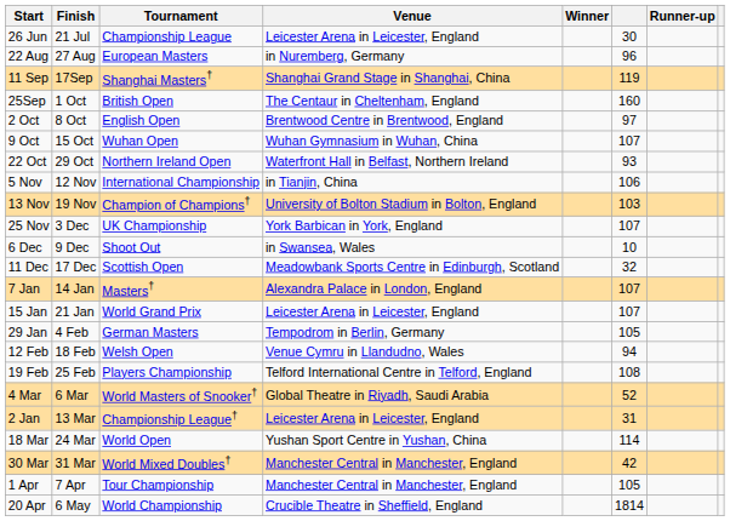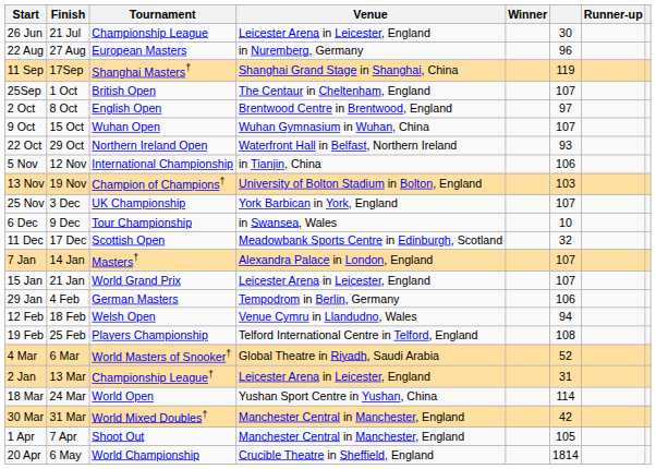 <table class="wikitable" style="font-size: 90%">
 <tr>
 <th>Start</th>
 <th>Finish</th>
 <th>Tournament</th>
 <th>Venue</th>
 <th>Winner</th>
 <th></th>
 <th>Runner-up</th>
 <th></th>
 </tr>
 <tr>
 <td>26 Jun</td>
 <td>21 Jul</td>
 <td><a href='#'>Championship League</a></td>
 <td><a href='#'>Leicester Arena</a> in <a href='#'>Leicester</a>, England</td>
 <td></td>
 <td style="text-align:center;">30</td>
 <td></td>
 <td style="text-align:center;"></td>
 </tr>
 <tr>
 <td>22 Aug</td>
 <td>27 Aug</td>
 <td><a href='#'>European Masters</a></td>
 <td> in <a href='#'>Nuremberg</a>, Germany</td>
 <td></td>
 <td style="text-align:center;">96</td>
 <td></td>
 <td style="text-align:center;"></td>
 </tr>
 <tr style="background:#ffdf9f;">
 <td>11 Sep</td>
 <td>17Sep</td>
 <td><a href='#'>Shanghai Masters</a><sup>†</sup></td>
 <td><a href='#'>Shanghai Grand Stage</a> in <a href='#'>Shanghai</a>, China</td>
 <td></td>
 <td style="text-align:center;">119</td>
 <td></td>
 <td style="text-align:center;"></td>
 </tr>
 <tr>
 <td>25Sep</td>
 <td>1 Oct</td>
 <td><a href='#'>British Open</a></td>
 <td><a href='#'>The Centaur</a> in <a href='#'>Cheltenham</a>, England</td>
 <td></td>
-<td style="text-align:center;">160</td>
+<td style="text-align:center;">107</td>
 <td></td>
 <td style="text-align:center;"></td>
 </tr>
 <tr>
 <td>2 Oct</td>
 <td>8 Oct</td>
 <td><a href='#'>English Open</a></td>
 <td><a href='#'>Brentwood Centre</a> in <a href='#'>Brentwood</a>, England</td>
 <td></td>
 <td style="text-align:center;">97</td>
 <td></td>
 <td style="text-align:center;"></td>
 </tr>
 <tr>
 <td>9 Oct</td>
 <td>15 Oct</td>
 <td><a href='#'>Wuhan Open</a></td>
 <td><a href='#'>Wuhan Gymnasium</a> in <a href='#'>Wuhan</a>, China</td>
 <td></td>
 <td style="text-align:center;">107</td>
 <td></td>
 <td style="text-align:center;"></td>
 </tr>
 <tr>
 <td>22 Oct</td>
 <td>29 Oct</td>
 <td><a href='#'>Northern Ireland Open</a></td>
 <td><a href='#'>Waterfront Hall</a> in <a href='#'>Belfast</a>, Northern Ireland</td>
 <td></td>
 <td style="text-align:center;">93</td>
 <td></td>
 <td style="text-align:center;"></td>
 </tr>
 <tr>
 <td>5 Nov</td>
 <td>12 Nov</td>
 <td><a href='#'>International Championship</a></td>
 <td> in <a href='#'>Tianjin</a>, China</td>
 <td></td>
 <td style="text-align:center;">106</td>
 <td></td>
 <td style="text-align:center;"></td>
 </tr>
 <tr style="background:#ffdf9f;">
 <td>13 Nov</td>
 <td>19 Nov</td>
 <td><a href='#'>Champion of Champions</a><sup>†</sup></td>
 <td><a href='#'>University of Bolton Stadium</a> in <a href='#'>Bolton</a>, England</td>
 <td></td>
 <td style="text-align:center;">103</td>
 <td></td>
 <td style="text-align:center;"></td>
 </tr>
 <tr>
 <td>25 Nov</td>
 <td>3 Dec</td>
 <td><a href='#'>UK Championship</a></td>
 <td><a href='#'>York Barbican</a> in <a href='#'>York</a>, England</td>
 <td></td>
 <td style="text-align:center;">107</td>
 <td></td>
 <td style="text-align:center;"></td>
 </tr>
 <tr>
 <td>6 Dec</td>
 <td>9 Dec</td>
-<td><a href='#'>Shoot Out</a></td>
+<td><a href='#'>Tour Championship</a></td>
 <td> in <a href='#'>Swansea</a>, Wales</td>
 <td></td>
 <td style="text-align:center;">10</td>
 <td></td>
 <td style="text-align:center;"></td>
 </tr>
 <tr>
 <td>11 Dec</td>
 <td>17 Dec</td>
 <td><a href='#'>Scottish Open</a></td>
 <td><a href='#'>Meadowbank Sports Centre</a> in <a href='#'>Edinburgh</a>, Scotland</td>
 <td></td>
 <td style="text-align:center;">32</td>
 <td></td>
 <td style="text-align:center;"></td>
 </tr>
 <tr style="background:#ffdf9f;">
 <td>7 Jan</td>
 <td>14 Jan</td>
 <td><a href='#'>Masters</a><sup>†</sup></td>
 <td><a href='#'>Alexandra Palace</a> in <a href='#'>London</a>, England</td>
 <td></td>
 <td style="text-align:center;">107</td>
 <td></td>
 <td style="text-align:center;"></td>
 </tr>
 <tr>
 <td>15 Jan</td>
 <td>21 Jan</td>
 <td><a href='#'>World Grand Prix</a></td>
 <td><a href='#'>Leicester Arena</a> in <a href='#'>Leicester</a>, England</td>
 <td></td>
 <td style="text-align:center;">107</td>
 <td></td>
 <td style="text-align:center;"></td>
 </tr>
 <tr>
 <td>29 Jan</td>
 <td>4 Feb</td>
 <td><a href='#'>German Masters</a></td>
 <td><a href='#'>Tempodrom</a> in <a href='#'>Berlin</a>, Germany</td>
 <td></td>
-<td style="text-align:center;">105</td>
+<td style="text-align:center;">106</td>
 <td></td>
 <td style="text-align:center;"></td>
 </tr>
 <tr>
 <td>12 Feb</td>
 <td>18 Feb</td>
 <td><a href='#'>Welsh Open</a></td>
 <td><a href='#'>Venue Cymru</a> in <a href='#'>Llandudno</a>, Wales</td>
 <td></td>
 <td style="text-align:center;">94</td>
 <td></td>
 <td style="text-align:center;"></td>
 </tr>
 <tr>
 <td>19 Feb</td>
 <td>25 Feb</td>
 <td><a href='#'>Players Championship</a></td>
 <td>Telford International Centre in <a href='#'>Telford</a>, England</td>
 <td></td>
 <td style="text-align:center;">108</td>
 <td></td>
 <td style="text-align:center;"></td>
 </tr>
 <tr style="background:#ffdf9f;">
 <td>4 Mar</td>
 <td>6 Mar</td>
 <td><a href='#'>World Masters of Snooker</a><sup>†</sup></td>
 <td>Global Theatre in <a href='#'>Riyadh</a>, Saudi Arabia</td>
 <td></td>
 <td style="text-align:center;">52</td>
 <td></td>
 <td style="text-align:center;"></td>
 </tr>
 <tr style="background:#ffdf9f;">
 <td>2 Jan</td>
 <td>13 Mar</td>
 <td><a href='#'>Championship League</a><sup>†</sup></td>
 <td><a href='#'>Leicester Arena</a> in <a href='#'>Leicester</a>, England</td>
 <td></td>
 <td style="text-align:center;">31</td>
 <td></td>
 <td style="text-align:center;"></td>
 </tr>
 <tr>
 <td>18 Mar</td>
 <td>24 Mar</td>
 <td><a href='#'>World Open</a></td>
 <td>Yushan Sport Centre in <a href='#'>Yushan</a>, China</td>
 <td></td>
 <td style="text-align:center;">114</td>
 <td></td>
 <td style="text-align:center;"></td>
 </tr>
 <tr style="background:#ffdf9f;">
 <td>30 Mar</td>
 <td>31 Mar</td>
 <td><a href='#'>World Mixed Doubles</a><sup>†</sup></td>
 <td><a href='#'>Manchester Central</a> in <a href='#'>Manchester</a>, England</td>
 <td><br></td>
 <td style="text-align:center;">42</td>
 <td><br></td>
 <td style="text-align:center;"></td>
 </tr>
 <tr>
 <td>1 Apr</td>
 <td>7 Apr</td>
-<td><a href='#'>Tour Championship</a></td>
+<td><a href='#'>Shoot Out</a></td>
 <td><a href='#'>Manchester Central</a> in <a href='#'>Manchester</a>, England</td>
 <td></td>
 <td style="text-align:center;">105</td>
 <td></td>
 <td style="text-align:center;"></td>
 </tr>
 <tr>
 <td>20 Apr</td>
 <td>6 May</td>
 <td><a href='#'>World Championship</a></td>
 <td><a href='#'>Crucible Theatre</a> in <a href='#'>Sheffield</a>, England</td>
 <td></td>
 <td style="text-align:center;">1814</td>
 <td></td>
 <td style="text-align:center;"></td>
 </tr>
 </table>
